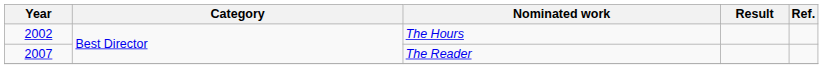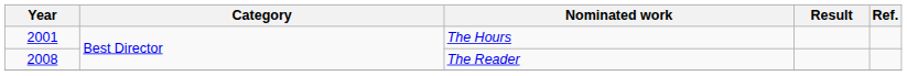 <table class=wikitable>
 <tr>
 <th scope="col" style="width:5em;">Year</th>
 <th scope="col" style="width:26em;">Category</th>
 <th scope="col" style="width:25em;">Nominated work</th>
 <th scope="col" style="width:5em;">Result</th>
 <th>Ref.</th>
 </tr>
 <tr>
-<td style="text-align:center;"><a href='#'>2002</a></td>
+<td style="text-align:center;"><a href='#'>2001</a></td>
 <td rowspan=2><a href='#'>Best Director</a></td>
 <td><em><a href='#'>The Hours</a></em></td>
 <td></td>
 <td></td>
 </tr>
 <tr>
-<td style="text-align:center;"><a href='#'>2007</a></td>
+<td style="text-align:center;"><a href='#'>2008</a></td>
 <td><em><a href='#'>The Reader</a></em></td>
 <td></td>
 <td></td>
 </tr>
 <tr>
 </tr>
 </table>
